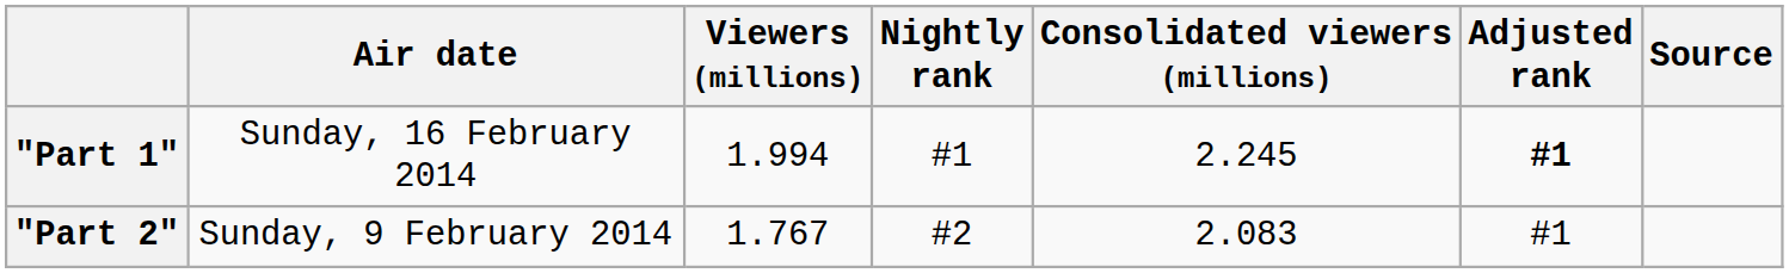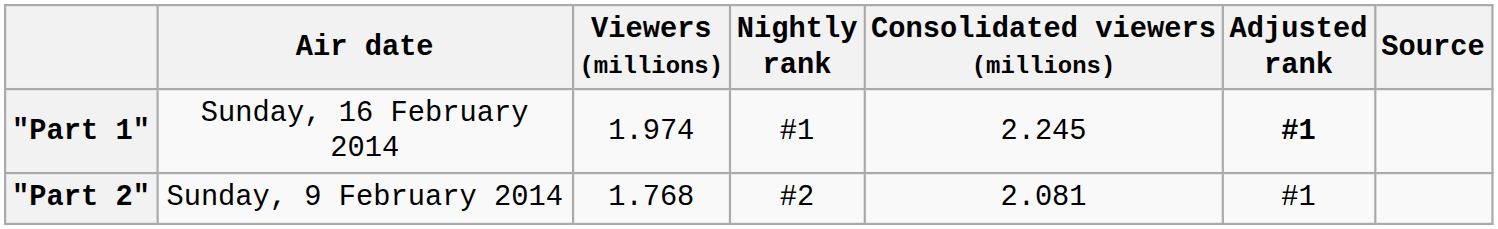 <table class="wikitable sortable" style="text-align:center; line-height:16px;">
 <tr>
 <th scope="col" class="unsortable"></th>
 <th style="width:14em;" class="unsortable">Air date</th>
 <th>Viewers<br><small>(millions)</small></th>
 <th>Nightly<br>rank</th>
 <th>Consolidated viewers<br><small>(millions)</small></th>
 <th>Adjusted<br>rank</th>
 <th class="unsortable">Source</th>
 </tr>
 <tr>
 <th>"Part 1"</th>
 <td style="text-align:centre">Sunday, 16 February 2014</td>
-<td>1.994</td>
+<td>1.974</td>
 <td>#1</td>
 <td>2.245</td>
 <td><strong>#1</strong></td>
 <td></td>
 </tr>
 <tr>
 <th>"Part 2"</th>
 <td style="text-align:centre">Sunday, 9 February 2014</td>
-<td>1.767</td>
+<td>1.768</td>
 <td>#2</td>
-<td>2.083</td>
+<td>2.081</td>
 <td>#1</td>
 <td></td>
 </tr>
 </table>
